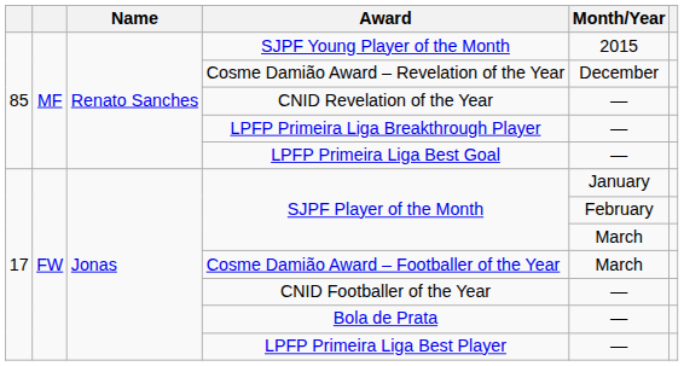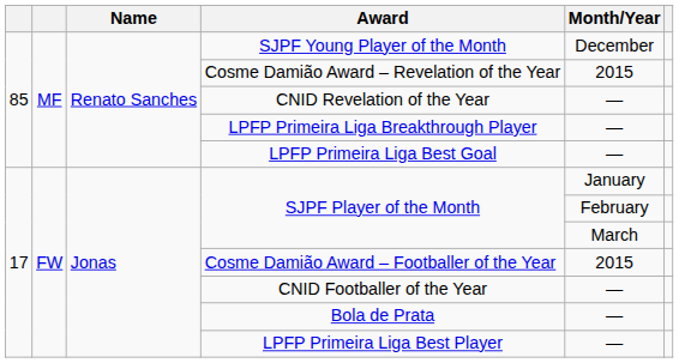 <table class="wikitable" style="text-align:left;">
 <tr>
 <th></th>
 <th></th>
 <th>Name</th>
 <th>Award</th>
 <th>Month/Year</th>
 <th></th>
 </tr>
 <tr>
 <td rowspan="5" align="center">85</td>
 <td rowspan="5" align="center"><a href='#'>MF</a></td>
 <td rowspan="5" align="center"> <a href='#'>Renato Sanches</a></td>
 <td align="center"><a href='#'>SJPF Young Player of the Month</a></td>
-<td align="center">2015</td>
+<td align="center">December</td>
 <td align="center"></td>
 </tr>
 <tr>
 <td>Cosme Damião Award – Revelation of the Year</td>
-<td align="center">December</td>
+<td align="center">2015</td>
 <td align="center"></td>
 </tr>
 <tr>
 <td align="center">CNID Revelation of the Year</td>
 <td align="center">—</td>
 <td align="center"></td>
 </tr>
 <tr>
 <td align="center"><a href='#'>LPFP Primeira Liga Breakthrough Player</a></td>
 <td align="center">—</td>
 <td align="center"></td>
 </tr>
 <tr>
 <td align="center"><a href='#'>LPFP Primeira Liga Best Goal</a></td>
 <td align="center">—</td>
 <td align="center"></td>
 </tr>
 <tr>
 <td rowspan="7" align="center">17</td>
 <td rowspan="7" align="center"><a href='#'>FW</a></td>
 <td rowspan="7"> <a href='#'>Jonas</a></td>
 <td rowspan="3" align="center"><a href='#'>SJPF Player of the Month</a></td>
 <td align="center">January</td>
 <td align="center"></td>
 </tr>
 <tr>
 <td align="center">February</td>
 <td align="center"></td>
 </tr>
 <tr>
 <td align="center">March</td>
 <td align="center"></td>
 </tr>
 <tr>
 <td><a href='#'>Cosme Damião Award – Footballer of the Year</a></td>
-<td align="center">March</td>
+<td align="center">2015</td>
 <td align="center"></td>
 </tr>
 <tr>
 <td align="center">CNID Footballer of the Year</td>
 <td align="center">—</td>
 <td align="center"></td>
 </tr>
 <tr>
 <td align="center"><a href='#'>Bola de Prata</a></td>
 <td align="center">—</td>
 <td align="center"></td>
 </tr>
 <tr>
 <td align="center"><a href='#'>LPFP Primeira Liga Best Player</a></td>
 <td align="center">—</td>
 <td align="center"></td>
 </tr>
 </table>
